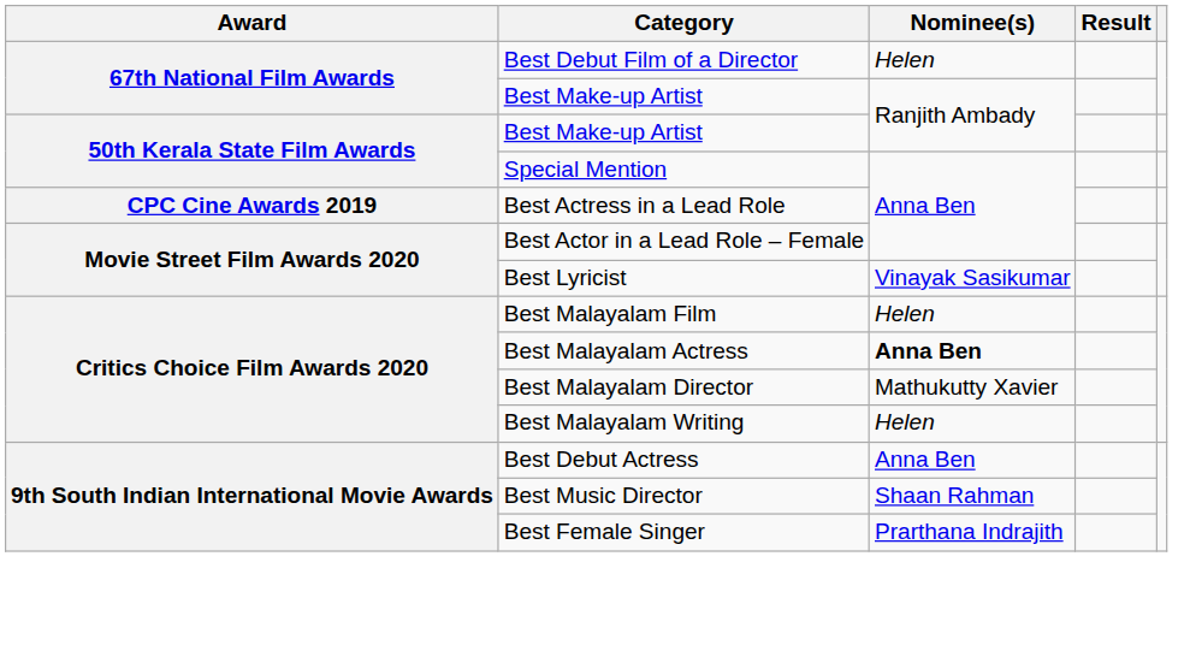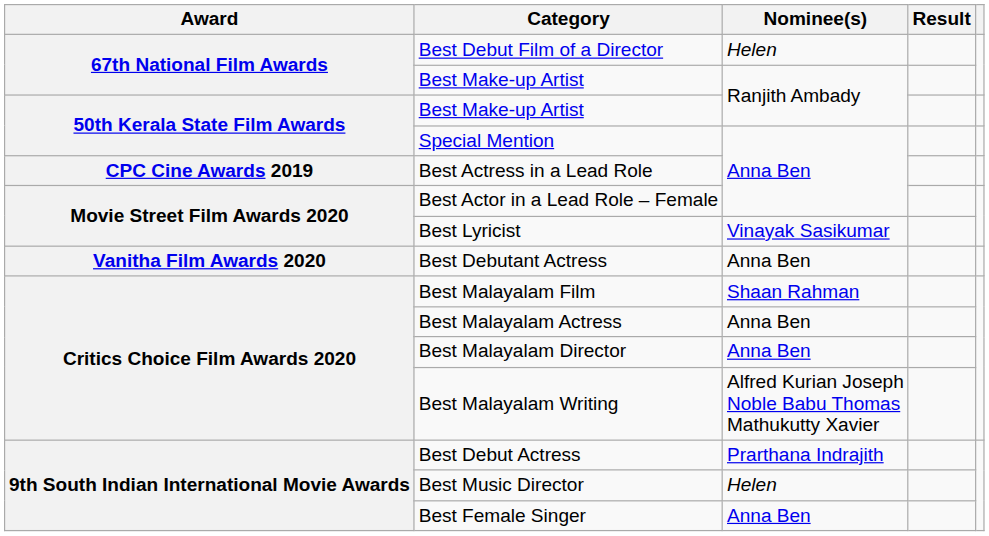 <table class="wikitable plainrowheaders sortable">
 <tr>
 <th scope="col">Award</th>
 <th scope="col">Category</th>
 <th scope="col">Nominee(s)</th>
 <th scope="col">Result</th>
 <th scope="col" class="unsortable"></th>
 </tr>
 <tr>
 <th scope="row" rowspan="2"><a href='#'>67th National Film Awards</a></th>
 <td><a href='#'>Best Debut Film of a Director</a></td>
 <td><em>Helen</em></td>
 <td></td>
 <td rowspan="2"></td>
 </tr>
 <tr>
 <td><a href='#'>Best Make-up Artist</a></td>
 <td rowspan="2">Ranjith Ambady</td>
 <td></td>
 </tr>
 <tr>
 <th scope="row" rowspan="2"><a href='#'>50th Kerala State Film Awards</a></th>
 <td><a href='#'>Best Make-up Artist</a></td>
 <td></td>
 <td></td>
 </tr>
 <tr>
 <td><a href='#'>Special Mention</a></td>
 <td rowspan="3"><a href='#'>Anna Ben</a></td>
 <td></td>
 <td></td>
 </tr>
 <tr>
 <th scope="row" rowspan="1"><a href='#'>CPC Cine Awards</a> 2019</th>
 <td>Best Actress in a Lead Role</td>
 <td></td>
 <td style="text-align: center;" rowspan="1"></td>
 </tr>
 <tr>
 <th scope="row" rowspan="2">Movie Street Film Awards 2020</th>
 <td>Best Actor in a Lead Role – Female</td>
 <td></td>
 <td style="text-align: center;" rowspan="2"></td>
 </tr>
 <tr>
 <td>Best Lyricist</td>
 <td><a href='#'>Vinayak Sasikumar</a></td>
 <td></td>
 </tr>
 <tr>
+<th scope="row" rowspan="1"><a href='#'>Vanitha Film Awards</a> 2020</th>
+<td>Best Debutant Actress</td>
+<td>Anna Ben</td>
+<td></td>
+<td style="text-align: center;" rowspan="1"></td>
+</tr>
+<tr>
 <th scope="row" rowspan="4">Critics Choice Film Awards 2020</th>
 <td>Best Malayalam Film</td>
-<td><em>Helen</em></td>
+<td><a href='#'>Shaan Rahman</a></td>
 <td></td>
 <td style="text-align: center;" rowspan="4"></td>
 </tr>
 <tr>
 <td>Best Malayalam Actress</td>
-<td><strong>Anna Ben</strong></td>
+<td>Anna Ben</td>
 <td></td>
 </tr>
 <tr>
 <td>Best Malayalam Director</td>
-<td>Mathukutty Xavier</td>
+<td><a href='#'>Anna Ben</a></td>
 <td></td>
 </tr>
 <tr>
 <td>Best Malayalam Writing</td>
-<td><em>Helen</em></td>
+<td>Alfred Kurian Joseph<br><a href='#'>Noble Babu Thomas</a><br>Mathukutty Xavier</td>
 <td></td>
 </tr>
 <tr>
 <th scope="row" rowspan="3">9th South Indian International Movie Awards</th>
 <td>Best Debut Actress</td>
-<td><a href='#'>Anna Ben</a></td>
+<td><a href='#'>Prarthana Indrajith</a></td>
 <td></td>
 </tr>
 <tr>
 <td>Best Music Director</td>
-<td><a href='#'>Shaan Rahman</a></td>
+<td><em>Helen</em></td>
 <td></td>
 </tr>
 <tr>
 <td>Best Female Singer</td>
-<td><a href='#'>Prarthana Indrajith</a></td>
+<td><a href='#'>Anna Ben</a></td>
 <td></td>
 </tr>
 </table>
